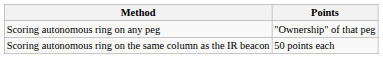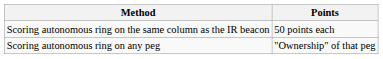 <table class="wikitable">
 <tr>
 <th>Method</th>
 <th>Points</th>
 </tr>
 <tr>
+<td>Scoring autonomous ring on the same column as the IR beacon</td>
+<td>50 points each</td>
+</tr>
+<tr>
 <td>Scoring autonomous ring on any peg</td>
 <td>"Ownership" of that peg</td>
 </tr>
-<tr>
-<td>Scoring autonomous ring on the same column as the IR beacon</td>
-<td>50 points each</td>
-</tr>
 </table>
